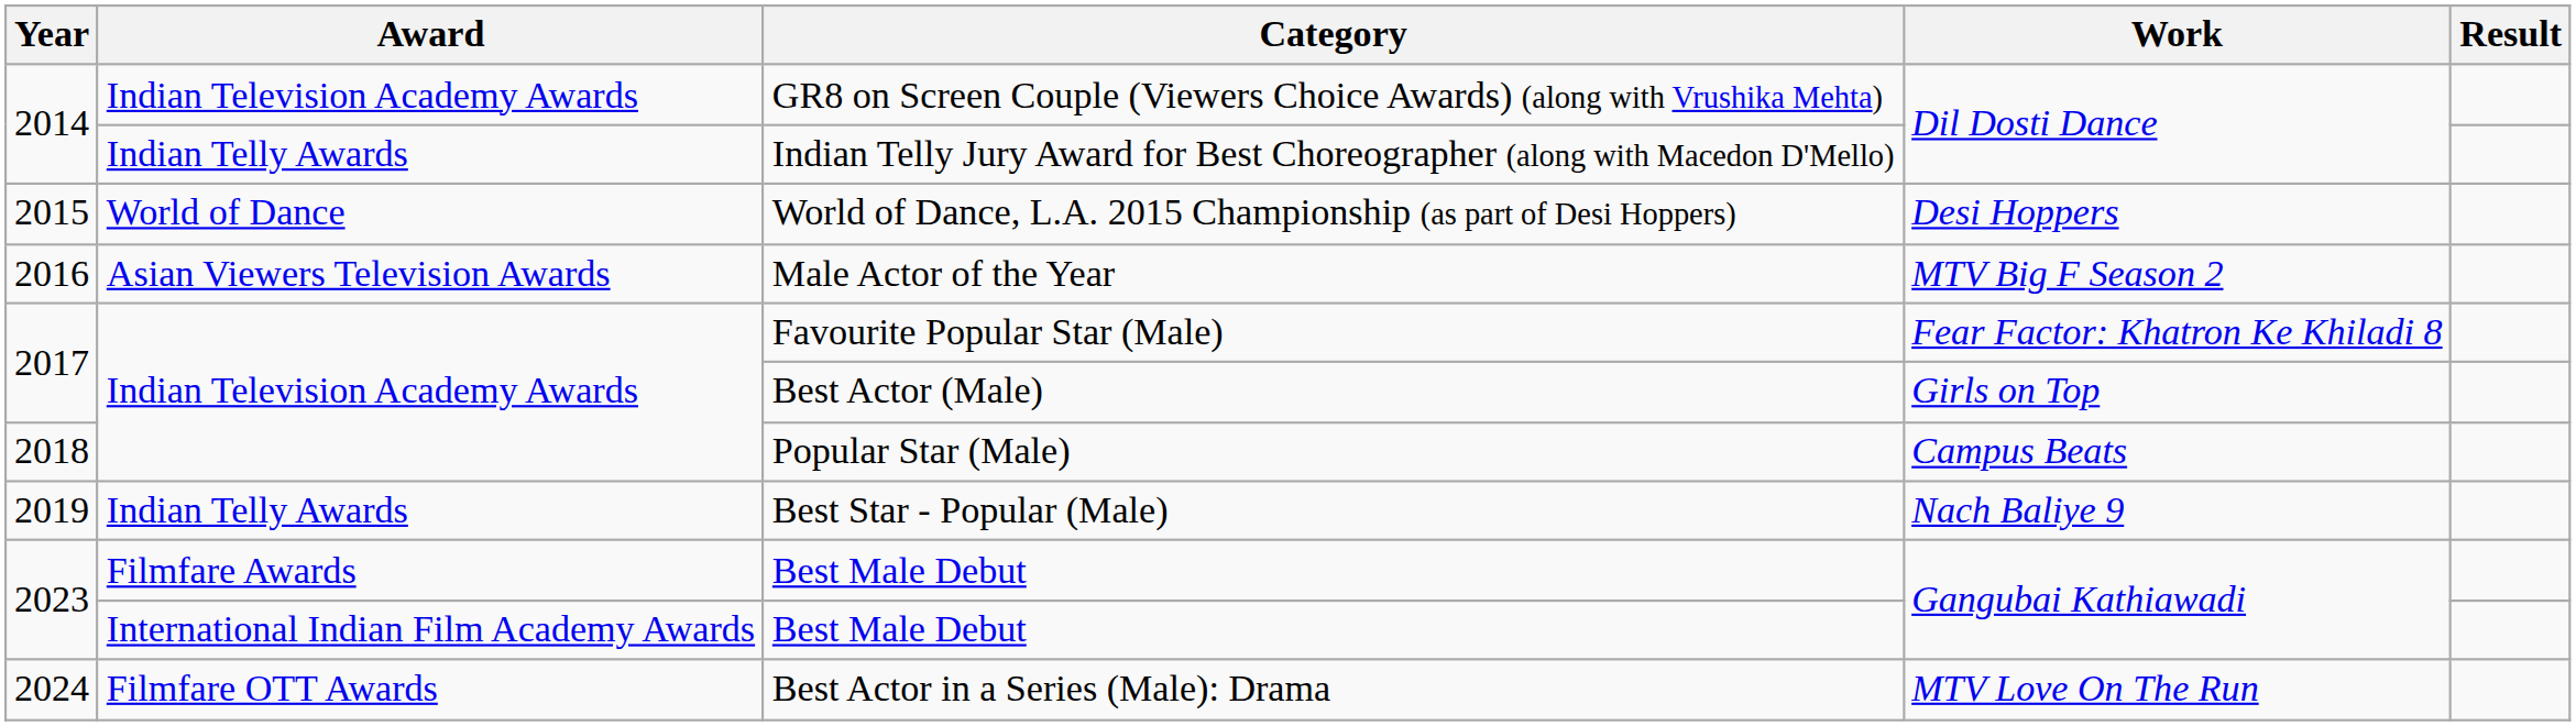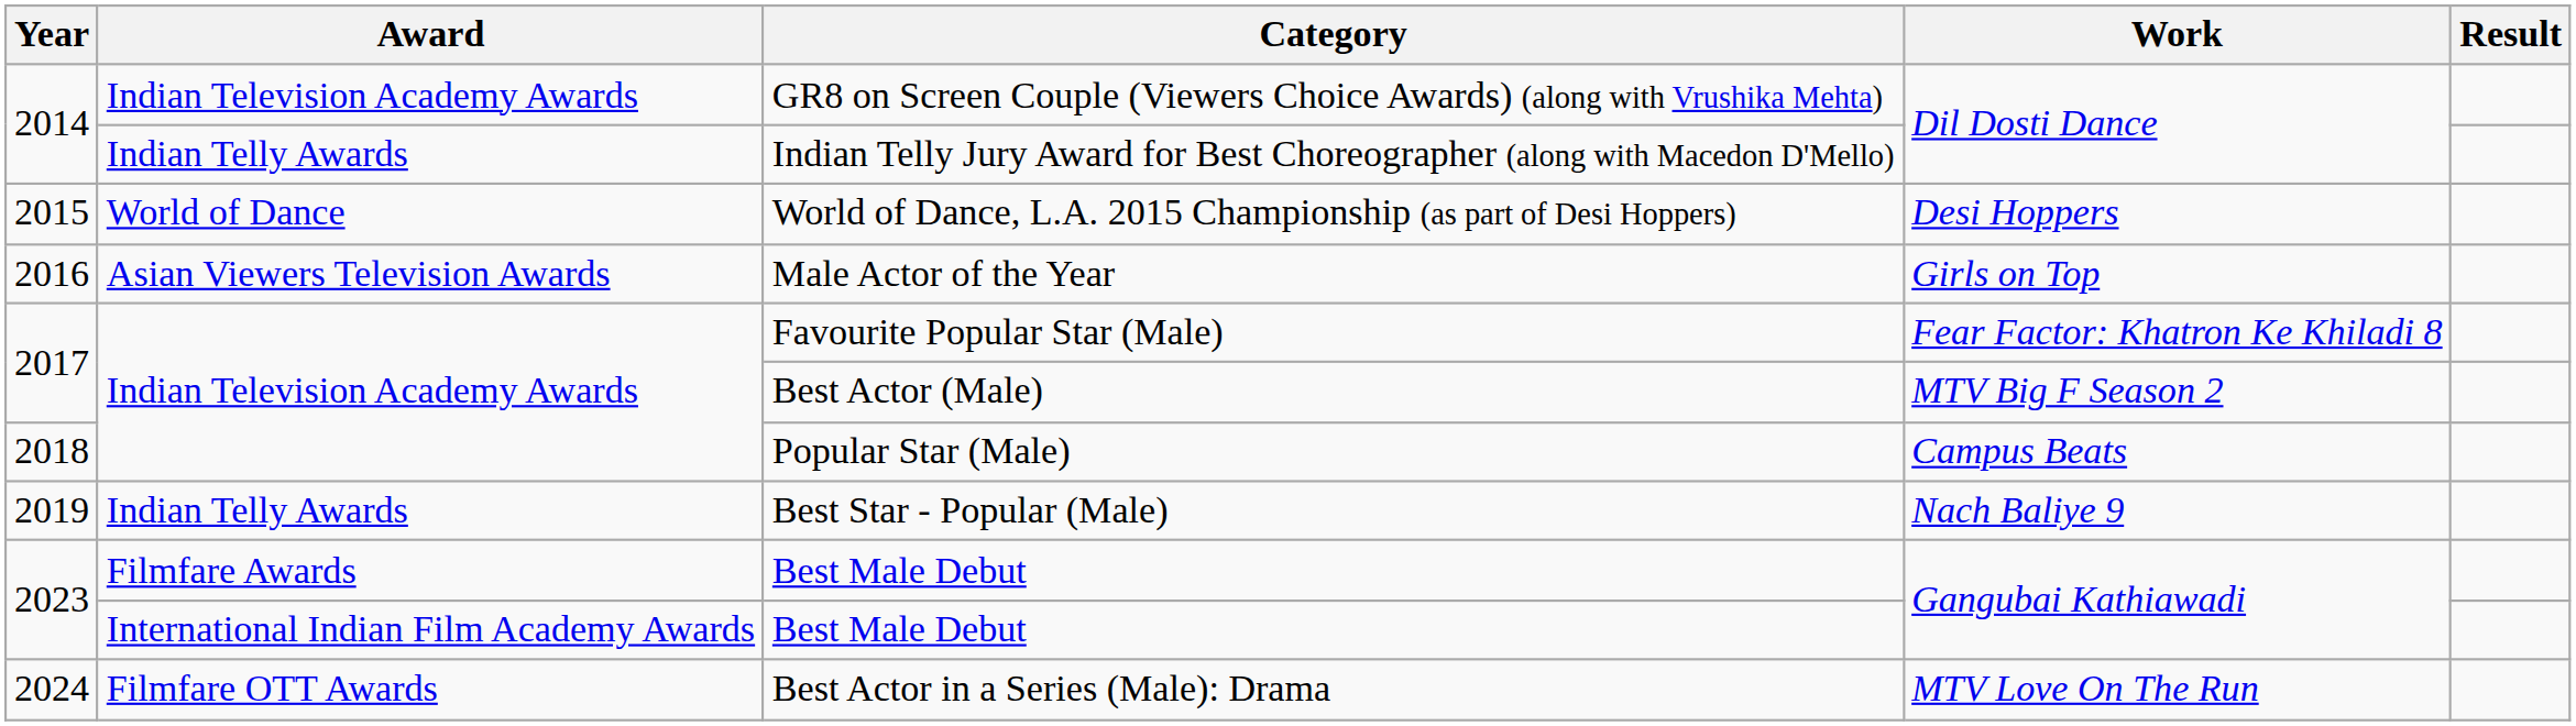 <table class="wikitable sortable">
 <tr style="text-align:center;">
 <th>Year</th>
 <th>Award</th>
 <th>Category</th>
 <th>Work</th>
 <th>Result</th>
 </tr>
 <tr>
 <td rowspan="2">2014</td>
 <td><a href='#'>Indian Television Academy Awards</a></td>
 <td>GR8 on Screen Couple (Viewers Choice Awards) <small>(along with <a href='#'>Vrushika Mehta</a>)</small></td>
 <td rowspan="2"><em><a href='#'>Dil Dosti Dance</a></em></td>
 <td></td>
 </tr>
 <tr>
 <td><a href='#'>Indian Telly Awards</a></td>
 <td>Indian Telly Jury Award for Best Choreographer <small>(along with Macedon D'Mello)</small></td>
 <td></td>
 </tr>
 <tr>
 <td>2015</td>
 <td><a href='#'>World of Dance</a></td>
 <td>World of Dance, L.A. 2015 Championship <small>(as part of Desi Hoppers)</small></td>
 <td><em><a href='#'>Desi Hoppers</a></em></td>
 <td></td>
 </tr>
 <tr>
 <td>2016</td>
 <td><a href='#'>Asian Viewers Television Awards</a></td>
 <td>Male Actor of the Year</td>
-<td><em><a href='#'>MTV Big F Season 2</a></em></td>
+<td><em><a href='#'>Girls on Top</a></em></td>
 <td></td>
 </tr>
 <tr>
 <td rowspan="2">2017</td>
 <td rowspan="3"><a href='#'>Indian Television Academy Awards</a></td>
 <td>Favourite Popular Star (Male)</td>
 <td><em><a href='#'>Fear Factor: Khatron Ke Khiladi 8</a></em></td>
 <td></td>
 </tr>
 <tr>
 <td>Best Actor (Male)</td>
-<td><em><a href='#'>Girls on Top</a></em></td>
+<td><em><a href='#'>MTV Big F Season 2</a></em></td>
 <td></td>
 </tr>
 <tr>
 <td>2018</td>
 <td>Popular Star (Male)</td>
 <td><em><a href='#'>Campus Beats</a></em></td>
 <td></td>
 </tr>
 <tr>
 <td>2019</td>
 <td><a href='#'>Indian Telly Awards</a></td>
 <td>Best Star - Popular (Male)</td>
 <td><em><a href='#'>Nach Baliye 9</a></em></td>
 <td></td>
 </tr>
 <tr>
 <td rowspan="2">2023</td>
 <td><a href='#'>Filmfare Awards</a></td>
 <td><a href='#'>Best Male Debut</a></td>
 <td rowspan="2"><em><a href='#'>Gangubai Kathiawadi</a></em></td>
 <td></td>
 </tr>
 <tr>
 <td><a href='#'>International Indian Film Academy Awards</a></td>
 <td><a href='#'>Best Male Debut</a></td>
 <td></td>
 </tr>
 <tr>
 <td>2024</td>
 <td><a href='#'>Filmfare OTT Awards</a></td>
 <td>Best Actor in a Series (Male): Drama</td>
 <td><em><a href='#'>MTV Love On The Run</a></em></td>
 <td></td>
 </tr>
 </table>
